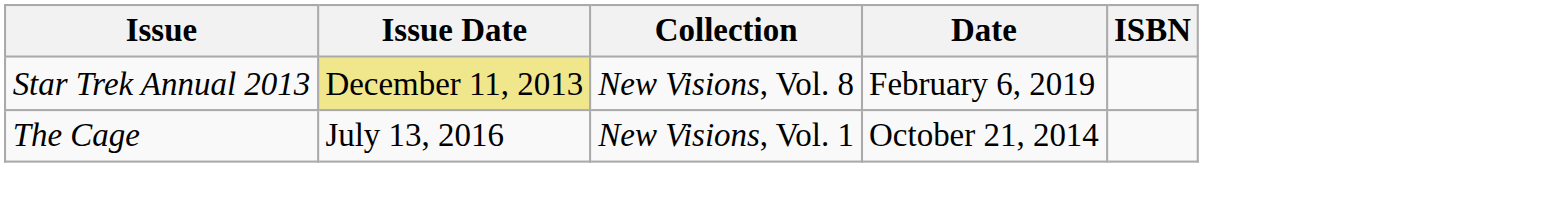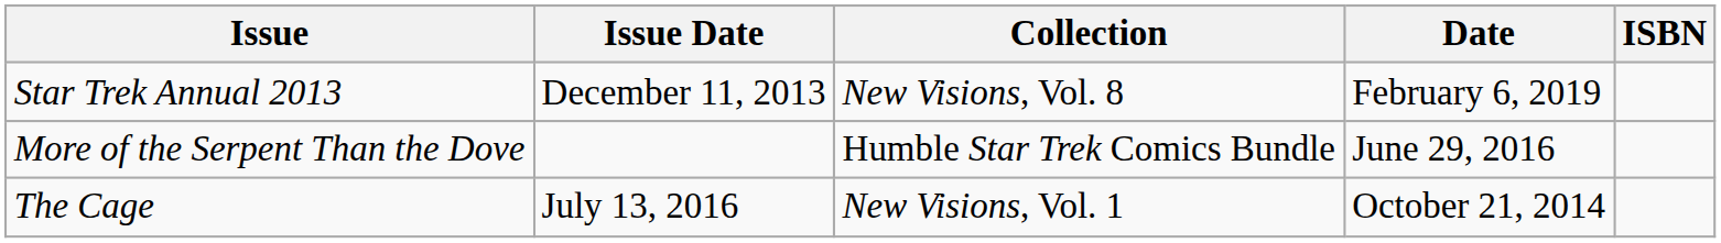 <table class="wikitable">
 <tr>
 <th>Issue</th>
 <th>Issue Date</th>
 <th>Collection</th>
 <th>Date</th>
 <th>ISBN</th>
 </tr>
 <tr>
 <td><em>Star Trek Annual 2013</em></td>
-<td style="background: khaki;">December 11, 2013</td>
+<td>December 11, 2013</td>
 <td><em>New Visions</em>, Vol. 8</td>
 <td>February 6, 2019</td>
+<td></td>
+</tr>
+<tr>
+<td><em>More of the Serpent Than the Dove</em></td>
+<td></td>
+<td>Humble <em>Star Trek</em> Comics Bundle</td>
+<td>June 29, 2016</td>
 <td></td>
 </tr>
 <tr>
 <td><em>The Cage</em></td>
 <td>July 13, 2016</td>
 <td><em>New Visions</em>, Vol. 1</td>
 <td>October 21, 2014</td>
 <td></td>
 </tr>
 </table>
